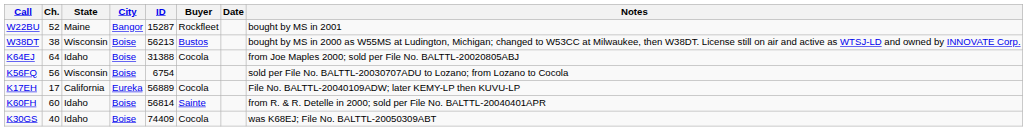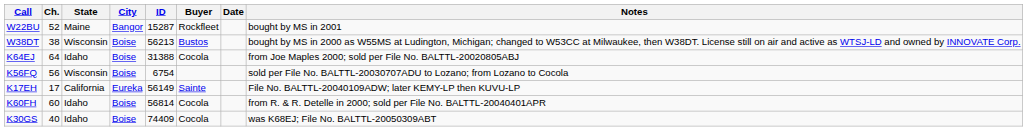 <table class="wikitable sortable">
 <tr>
 <th><a href='#'>Call</a></th>
 <th>Ch.</th>
 <th>State</th>
 <th><a href='#'>City</a></th>
 <th><a href='#'>ID</a></th>
 <th>Buyer</th>
 <th>Date</th>
 <th>Notes</th>
 </tr>
 <tr>
 <td><a href='#'>W22BU</a></td>
 <td align=right>52</td>
 <td>Maine</td>
 <td><a href='#'>Bangor</a></td>
 <td align=right>15287</td>
 <td>Rockfleet</td>
 <td></td>
 <td>bought by MS in 2001</td>
 </tr>
 <tr>
 <td><a href='#'>W38DT</a> </td>
 <td align=right>38</td>
 <td>Wisconsin</td>
 <td><a href='#'>Boise</a></td>
 <td align=right>56213</td>
 <td><a href='#'>Bustos</a></td>
 <td></td>
 <td>bought by MS in 2000 as W55MS at Ludington, Michigan; changed to W53CC at Milwaukee, then W38DT. License still on air and active as <a href='#'>WTSJ-LD</a> and owned by <a href='#'>INNOVATE Corp.</a></td>
 </tr>
 <tr>
 <td><a href='#'>K64EJ</a></td>
 <td align=right>64</td>
 <td>Idaho</td>
 <td><a href='#'>Boise</a></td>
 <td align=right>31388</td>
 <td>Cocola</td>
 <td></td>
 <td>from Joe Maples 2000; sold per File No. BALTTL-20020805ABJ</td>
 </tr>
 <tr>
 <td><a href='#'>K56FQ</a></td>
 <td align=right>56</td>
 <td>Wisconsin</td>
 <td><a href='#'>Boise</a></td>
 <td align=right>6754</td>
 <td></td>
 <td></td>
 <td>sold per File No. BALTTL-20030707ADU to Lozano; from Lozano to Cocola</td>
 </tr>
 <tr>
 <td><a href='#'>K17EH</a></td>
 <td align=right>17</td>
 <td>California</td>
 <td><a href='#'>Eureka</a></td>
-<td align=right>56889</td>
-<td>Cocola</td>
+<td align=right>56149</td>
+<td><a href='#'>Sainte</a></td>
 <td></td>
 <td>File No. BALTTL-20040109ADW; later KEMY-LP then KUVU-LP</td>
 </tr>
 <tr>
 <td><a href='#'>K60FH</a></td>
 <td align=right>60</td>
 <td>Idaho</td>
 <td><a href='#'>Boise</a></td>
 <td align=right>56814</td>
-<td><a href='#'>Sainte</a></td>
+<td>Cocola</td>
 <td></td>
 <td>from R. & R. Detelle in 2000; sold per File No. BALTTL-20040401APR</td>
 </tr>
 <tr>
 <td><a href='#'>K30GS</a></td>
 <td align=right>40</td>
 <td>Idaho</td>
 <td><a href='#'>Boise</a></td>
 <td align=right>74409</td>
 <td>Cocola</td>
 <td></td>
 <td>was K68EJ; File No. BALTTL-20050309ABT</td>
 </tr>
 </table>
